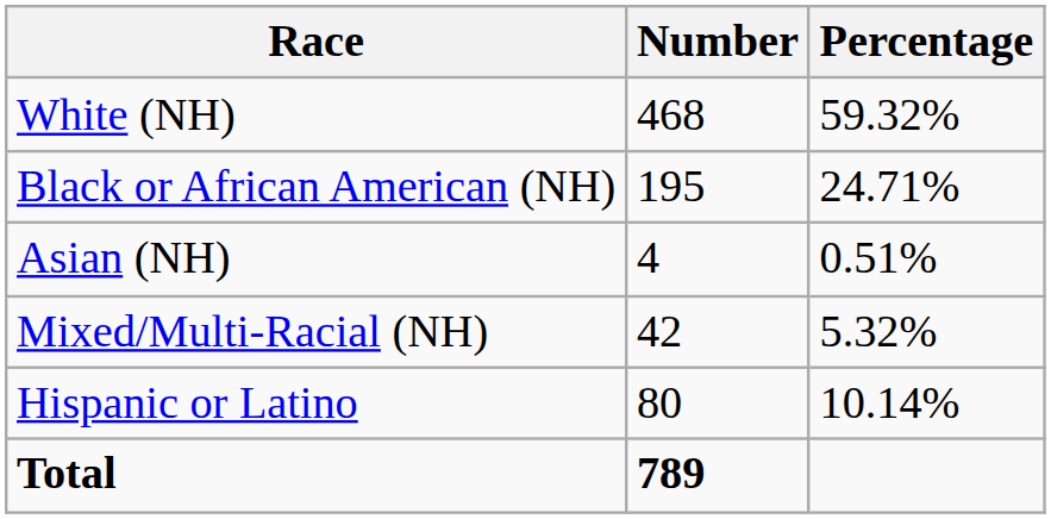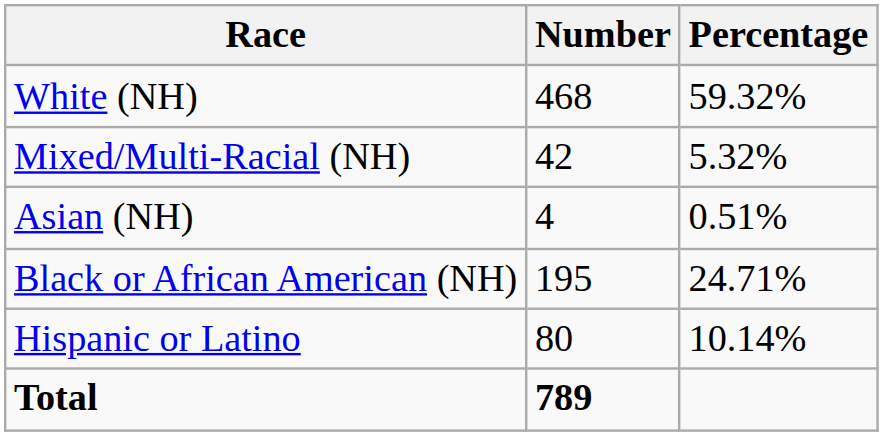 <table class="wikitable">
 <tr>
 <th>Race</th>
 <th>Number</th>
 <th>Percentage</th>
 </tr>
 <tr>
 <td><a href='#'>White</a> (NH)</td>
 <td>468</td>
 <td>59.32%</td>
 </tr>
 <tr>
-<td><a href='#'>Black or African American</a> (NH)</td>
-<td>195</td>
-<td>24.71%</td>
+<td><a href='#'>Mixed/Multi-Racial</a> (NH)</td>
+<td>42</td>
+<td>5.32%</td>
 </tr>
 <tr>
 <td><a href='#'>Asian</a> (NH)</td>
 <td>4</td>
 <td>0.51%</td>
 </tr>
 <tr>
-<td><a href='#'>Mixed/Multi-Racial</a> (NH)</td>
-<td>42</td>
-<td>5.32%</td>
+<td><a href='#'>Black or African American</a> (NH)</td>
+<td>195</td>
+<td>24.71%</td>
 </tr>
 <tr>
 <td><a href='#'>Hispanic or Latino</a></td>
 <td>80</td>
 <td>10.14%</td>
 </tr>
 <tr>
 <td><strong>Total</strong></td>
 <td><strong>789</strong></td>
 <td></td>
 </tr>
 </table>
